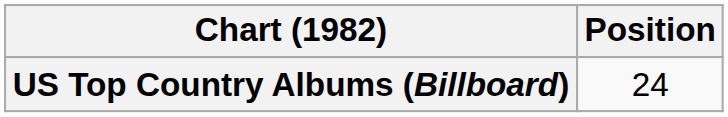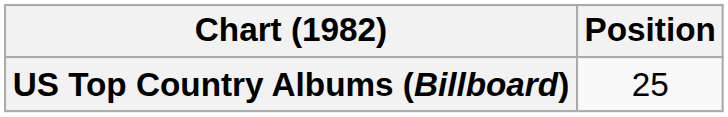 <table class="wikitable plainrowheaders" style="text-align:center">
 <tr>
 <th scope="col">Chart (1982)</th>
 <th scope="col">Position</th>
 </tr>
 <tr>
 <th scope="row">US Top Country Albums (<em>Billboard</em>)</th>
-<td>24</td>
+<td>25</td>
 </tr>
 </table>
